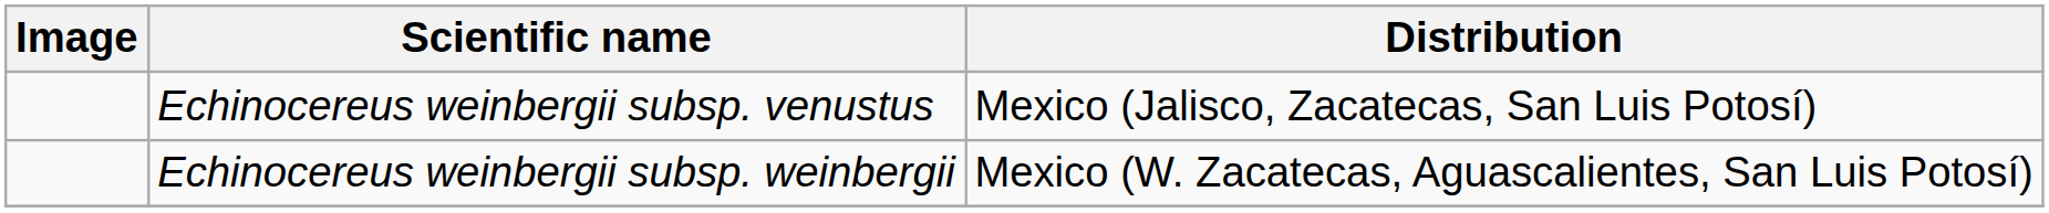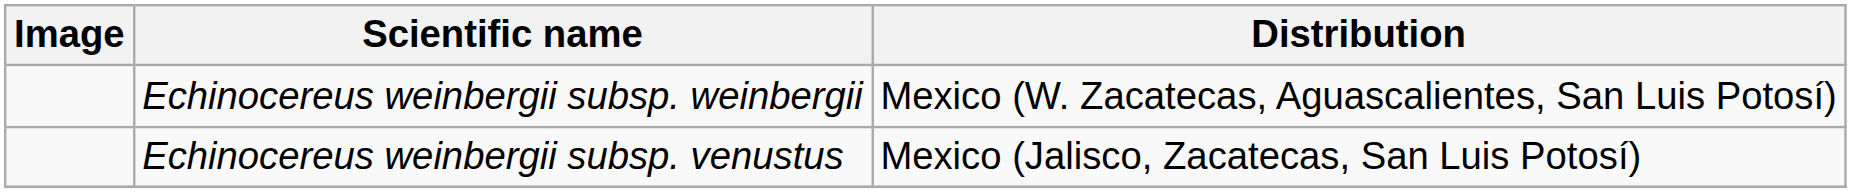 <table class="wikitable">
 <tr>
 <th>Image</th>
 <th>Scientific name</th>
 <th>Distribution</th>
 </tr>
 <tr>
 <td></td>
+<td><em>Echinocereus weinbergii subsp. weinbergii</em></td>
+<td>Mexico (W. Zacatecas, Aguascalientes, San Luis Potosí)</td>
+</tr>
+<tr>
+<td></td>
 <td><em>Echinocereus weinbergii subsp. venustus</em> </td>
 <td>Mexico (Jalisco, Zacatecas, San Luis Potosí)</td>
 </tr>
 <tr>
-<td></td>
-<td><em>Echinocereus weinbergii subsp. weinbergii</em></td>
-<td>Mexico (W. Zacatecas, Aguascalientes, San Luis Potosí)</td>
-</tr>
-<tr>
 </tr>
 </table>
